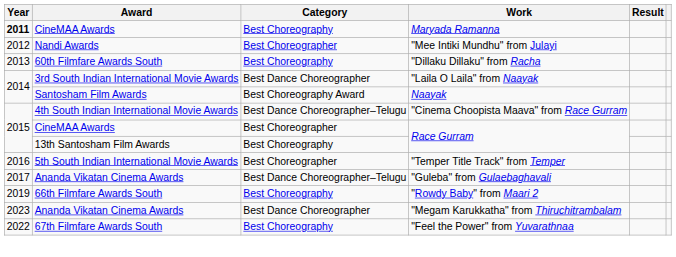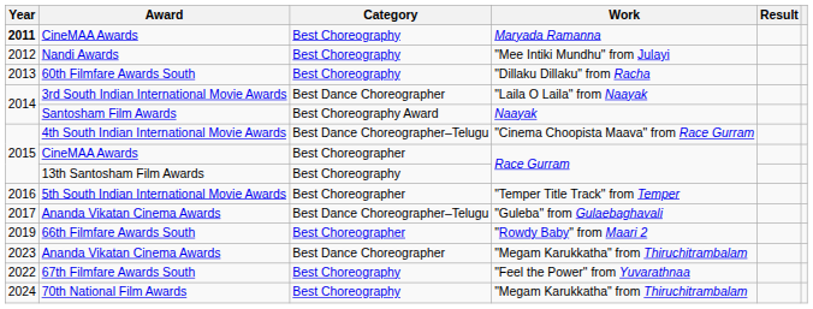 <table class="wikitable sortable">
 <tr>
 <th>Year</th>
 <th>Award</th>
 <th>Category</th>
 <th>Work</th>
 <th>Result</th>
 <th class="unsortable"></th>
 </tr>
 <tr>
 <td><strong>2011</strong></td>
 <td><a href='#'>CineMAA Awards</a></td>
 <td><a href='#'>Best Choreography</a></td>
 <td><em><a href='#'>Maryada Ramanna</a></em></td>
 <td></td>
 <td></td>
 </tr>
 <tr>
 <td>2012</td>
 <td><a href='#'>Nandi Awards</a></td>
-<td><a href='#'>Best Choreographer</a></td>
+<td><a href='#'>Best Choreography</a></td>
 <td>"Mee Intiki Mundhu" from <a href='#'>Julayi</a></td>
 <td></td>
 <td></td>
 </tr>
 <tr>
 <td>2013</td>
 <td><a href='#'>60th Filmfare Awards South</a></td>
 <td><a href='#'>Best Choreography</a></td>
 <td>"Dillaku Dillaku" from <em><a href='#'>Racha</a></em></td>
 <td></td>
 <td style="text-align:center;"></td>
 </tr>
 <tr>
 <td rowspan="2">2014</td>
 <td><a href='#'>3rd South Indian International Movie Awards</a></td>
 <td>Best Dance Choreographer</td>
 <td>"Laila O Laila" from  <em><a href='#'>Naayak</a></em></td>
 <td></td>
 <td style="text-align:center;"></td>
 </tr>
 <tr>
 <td><a href='#'>Santosham Film Awards</a></td>
 <td>Best Choreography Award</td>
 <td><em><a href='#'>Naayak</a></em></td>
 <td></td>
 <td></td>
 </tr>
 <tr>
 <td rowspan="3">2015</td>
 <td><a href='#'>4th South Indian International Movie Awards</a></td>
 <td>Best Dance Choreographer–Telugu</td>
 <td>"Cinema Choopista Maava" from <em><a href='#'>Race Gurram</a></em></td>
 <td></td>
 <td style="text-align:center;"></td>
 </tr>
 <tr>
 <td><a href='#'>CineMAA Awards</a></td>
 <td>Best Choreographer</td>
 <td rowspan="2"><em><a href='#'>Race Gurram</a></em></td>
 <td></td>
 <td></td>
 </tr>
 <tr>
 <td>13th Santosham Film Awards</td>
 <td>Best Choreography</td>
 <td></td>
 <td></td>
 </tr>
 <tr>
 <td>2016</td>
 <td><a href='#'>5th South Indian International Movie Awards</a></td>
 <td>Best Choreographer</td>
 <td>"Temper Title Track" from <em><a href='#'>Temper</a></em></td>
 <td></td>
 <td></td>
 </tr>
 <tr>
 <td>2017</td>
 <td><a href='#'>Ananda Vikatan Cinema Awards</a></td>
 <td>Best Dance Choreographer–Telugu</td>
 <td>"Guleba" from <em><a href='#'>Gulaebaghavali</a></em></td>
 <td></td>
 <td></td>
 </tr>
 <tr>
 <td>2019</td>
 <td><a href='#'>66th Filmfare Awards South</a></td>
-<td><a href='#'>Best Choreography</a></td>
+<td><a href='#'>Best Choreographer</a></td>
 <td>"<a href='#'>Rowdy Baby</a>" from <em><a href='#'>Maari 2</a></em></td>
 <td></td>
 <td style="text-align:center;"></td>
 </tr>
 <tr>
 <td>2023</td>
 <td><a href='#'>Ananda Vikatan Cinema Awards</a></td>
 <td>Best Dance Choreographer</td>
 <td>"Megam Karukkatha" from <em><a href='#'>Thiruchitrambalam</a></em></td>
 <td></td>
 <td style="text-align:center;"></td>
 </tr>
 <tr>
 <td>2022</td>
 <td><a href='#'>67th Filmfare Awards South</a></td>
 <td><a href='#'>Best Choreography</a></td>
 <td>"Feel the Power" from <em><a href='#'>Yuvarathnaa</a></em></td>
 <td></td>
 <td></td>
 </tr>
+<tr>
+<td>2024</td>
+<td><a href='#'>70th National Film Awards</a></td>
+<td><a href='#'>Best Choreography</a></td>
+<td>"Megam Karukkatha" from <em><a href='#'>Thiruchitrambalam</a></em></td>
+<td></td>
+<td></td>
+</tr>
 </table>
